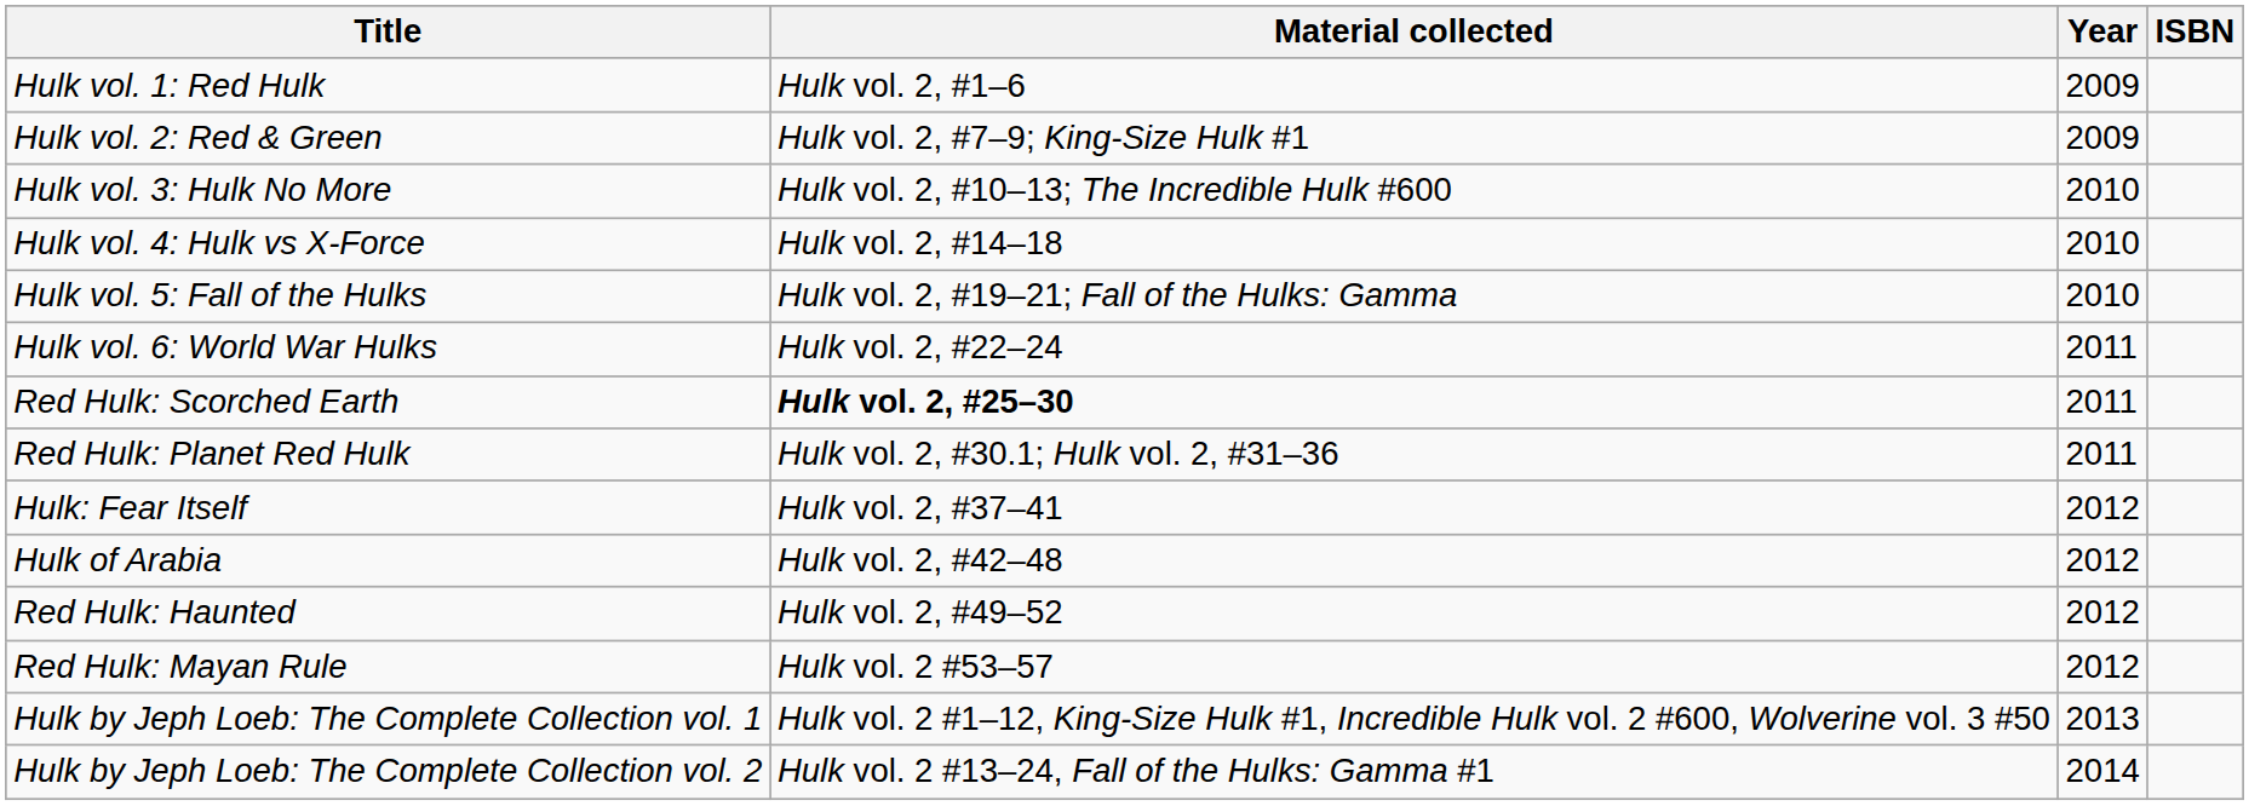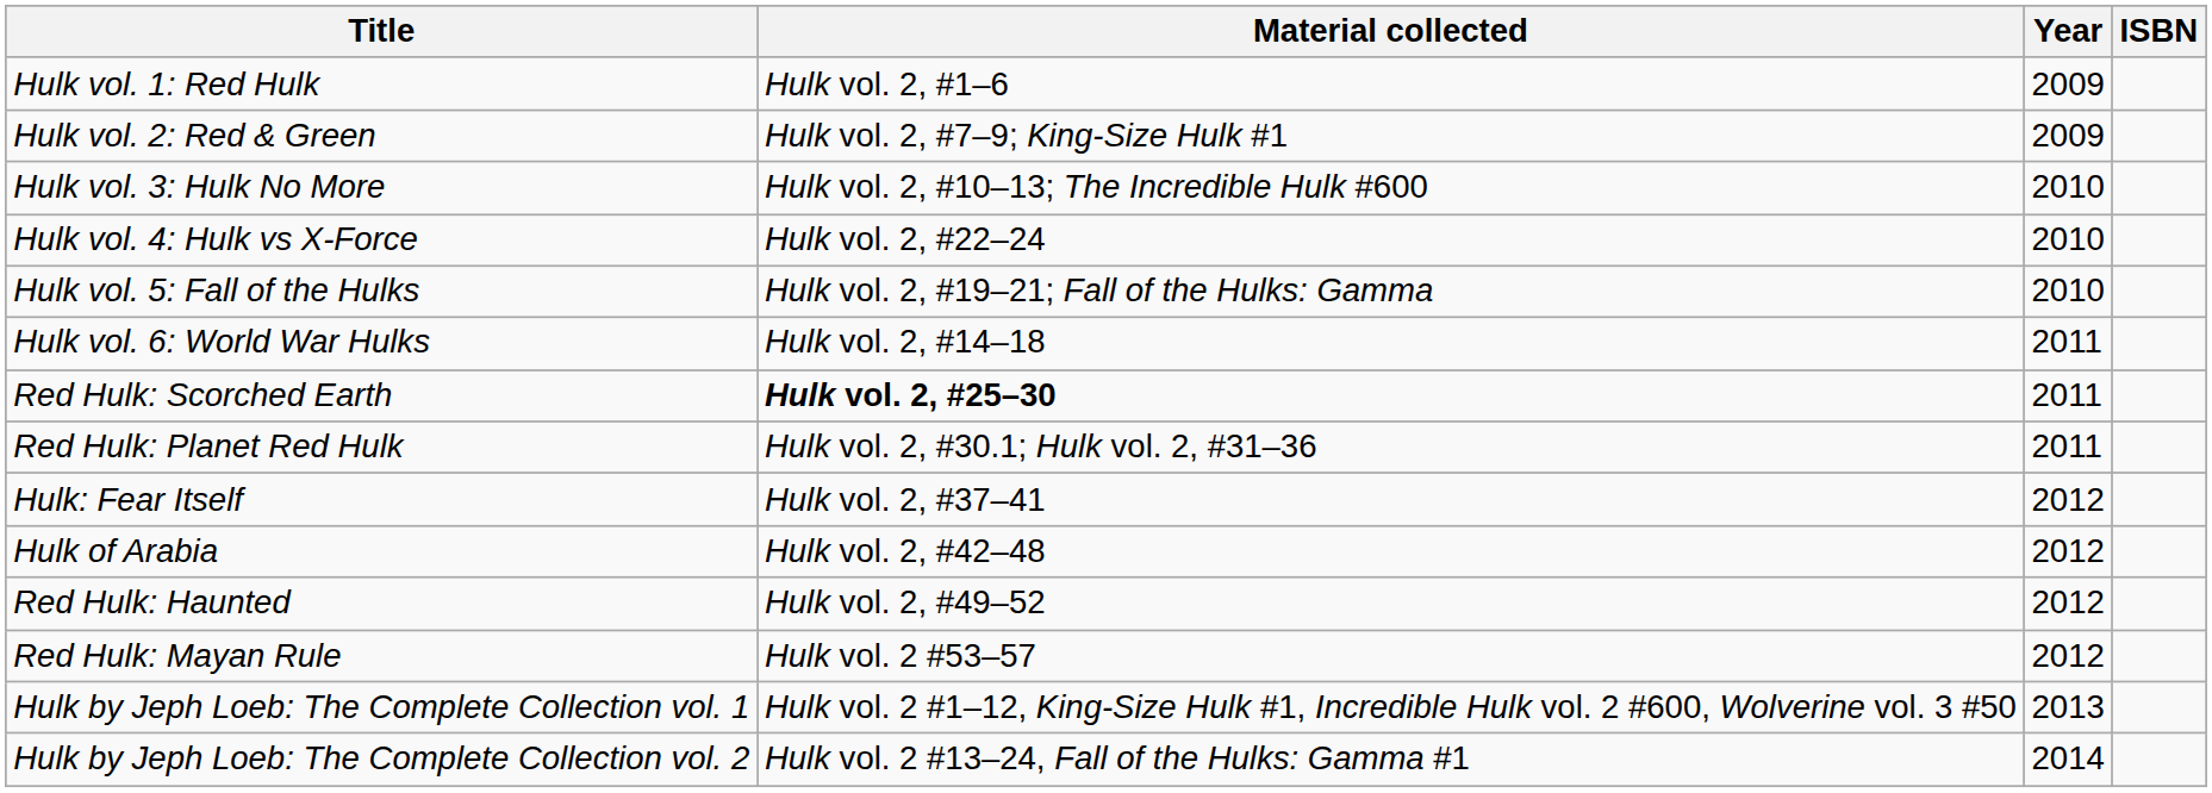 <table class="wikitable sortable">
 <tr>
 <th>Title</th>
 <th>Material collected</th>
 <th>Year</th>
 <th>ISBN</th>
 </tr>
 <tr>
 <td><em>Hulk vol. 1: Red Hulk</em></td>
 <td><em>Hulk</em> vol. 2, #1–6</td>
 <td>2009</td>
 <td></td>
 </tr>
 <tr>
 <td><em>Hulk vol. 2: Red & Green</em></td>
 <td><em>Hulk</em> vol. 2, #7–9; <em>King-Size Hulk</em> #1</td>
 <td>2009</td>
 <td></td>
 </tr>
 <tr>
 <td><em>Hulk vol. 3: Hulk No More</em></td>
 <td><em>Hulk</em> vol. 2, #10–13; <em>The Incredible Hulk</em> #600</td>
 <td>2010</td>
 <td></td>
 </tr>
 <tr>
 <td><em>Hulk vol. 4: Hulk vs X-Force</em></td>
-<td><em>Hulk</em> vol. 2, #14–18</td>
+<td><em>Hulk</em> vol. 2, #22–24</td>
 <td>2010</td>
 <td></td>
 </tr>
 <tr>
 <td><em>Hulk vol. 5: Fall of the Hulks</em></td>
 <td><em>Hulk</em> vol. 2, #19–21; <em>Fall of the Hulks: Gamma</em></td>
 <td>2010</td>
 <td></td>
 </tr>
 <tr>
 <td><em>Hulk vol. 6: World War Hulks</em></td>
-<td><em>Hulk</em> vol. 2, #22–24</td>
+<td><em>Hulk</em> vol. 2, #14–18</td>
 <td>2011</td>
 <td></td>
 </tr>
 <tr>
 <td><em>Red Hulk: Scorched Earth</em></td>
 <td><strong><em>Hulk</em> vol. 2, #25–30</strong></td>
 <td>2011</td>
 <td></td>
 </tr>
 <tr>
 <td><em>Red Hulk: Planet Red Hulk</em></td>
 <td><em>Hulk</em> vol. 2, #30.1; <em>Hulk</em> vol. 2, #31–36</td>
 <td>2011</td>
 <td></td>
 </tr>
 <tr>
 <td><em>Hulk: Fear Itself</em></td>
 <td><em>Hulk</em> vol. 2, #37–41</td>
 <td>2012</td>
 <td></td>
 </tr>
 <tr>
 <td><em>Hulk of Arabia</em></td>
 <td><em>Hulk</em> vol. 2, #42–48</td>
 <td>2012</td>
 <td></td>
 </tr>
 <tr>
 <td><em>Red Hulk: Haunted</em></td>
 <td><em>Hulk</em> vol. 2, #49–52</td>
 <td>2012</td>
 <td></td>
 </tr>
 <tr>
 <td><em>Red Hulk: Mayan Rule</em></td>
 <td><em>Hulk</em> vol. 2 #53–57</td>
 <td>2012</td>
 <td></td>
 </tr>
 <tr>
 <td><em>Hulk by Jeph Loeb: The Complete Collection vol. 1</em></td>
 <td><em>Hulk</em> vol. 2 #1–12, <em>King-Size Hulk</em> #1, <em>Incredible Hulk</em> vol. 2 #600, <em>Wolverine</em> vol. 3 #50</td>
 <td>2013</td>
 <td></td>
 </tr>
 <tr>
 <td><em>Hulk by Jeph Loeb: The Complete Collection vol. 2</em></td>
 <td><em>Hulk</em> vol. 2 #13–24, <em>Fall of the Hulks: Gamma</em> #1</td>
 <td>2014</td>
 <td></td>
 </tr>
 </table>
